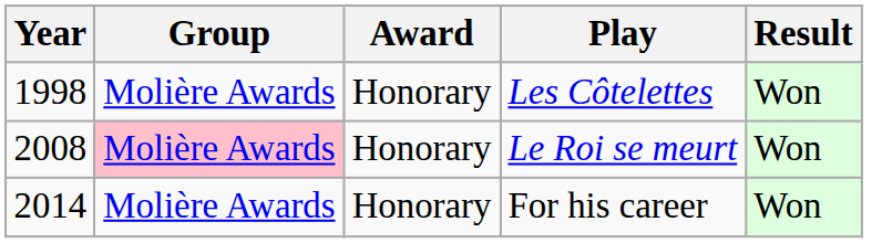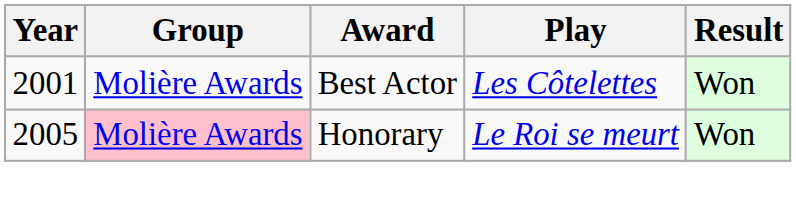 <table style="font-size: 100%;" class="wikitable">
 <tr>
 <th>Year</th>
 <th>Group</th>
 <th>Award</th>
 <th>Play</th>
 <th>Result</th>
 </tr>
 <tr>
-<td>1998</td>
+<td>2001</td>
 <td><a href='#'>Molière Awards</a></td>
-<td>Honorary</td>
+<td>Best Actor</td>
 <td><em><a href='#'>Les Côtelettes</a></em></td>
 <td style="background: #ddffdd">Won</td>
 </tr>
 <tr>
-<td>2008</td>
+<td>2005</td>
 <td style="background: pink;"><a href='#'>Molière Awards</a></td>
 <td>Honorary</td>
 <td><em><a href='#'>Le Roi se meurt</a></em></td>
 <td style="background: #ddffdd">Won</td>
 </tr>
-<tr>
-<td>2014</td>
-<td><a href='#'>Molière Awards</a></td>
-<td>Honorary</td>
-<td>For his career</td>
-<td style="background: #ddffdd">Won</td>
-</tr>
 </table>
